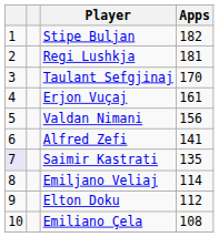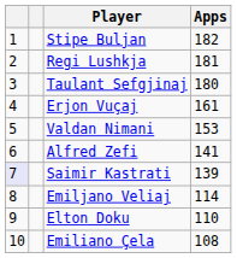 <table class="wikitable sortable">
 <tr>
 <th> </th>
 <th class="unsortable"> </th>
 <th>Player</th>
 <th>Apps</th>
 </tr>
 <tr>
 <td>1</td>
 <td></td>
 <td><a href='#'>Stipe Buljan</a></td>
 <td>182</td>
 </tr>
 <tr>
 <td>2</td>
 <td></td>
 <td><a href='#'>Regi Lushkja</a></td>
 <td>181</td>
 </tr>
 <tr>
 <td>3</td>
 <td></td>
 <td><a href='#'>Taulant Sefgjinaj</a></td>
-<td>170</td>
+<td>180</td>
 </tr>
 <tr>
 <td>4</td>
 <td></td>
 <td><a href='#'>Erjon Vuçaj</a></td>
 <td>161</td>
 </tr>
 <tr>
 <td>5</td>
 <td></td>
 <td><a href='#'>Valdan Nimani</a></td>
-<td>156</td>
+<td>153</td>
 </tr>
 <tr>
 <td>6</td>
 <td></td>
 <td><a href='#'>Alfred Zefi</a></td>
 <td>141</td>
 </tr>
 <tr>
 <td style="background: lavender;">7</td>
 <td></td>
 <td><a href='#'>Saimir Kastrati</a></td>
-<td>135</td>
+<td>139</td>
 </tr>
 <tr>
 <td>8</td>
 <td></td>
 <td><a href='#'>Emiljano Veliaj</a></td>
 <td>114</td>
 </tr>
 <tr>
 <td>9</td>
 <td></td>
 <td><a href='#'>Elton Doku</a></td>
-<td>112</td>
+<td>110</td>
 </tr>
 <tr>
 <td>10</td>
 <td></td>
 <td><a href='#'>Emiliano Çela</a></td>
 <td>108</td>
 </tr>
 </table>
